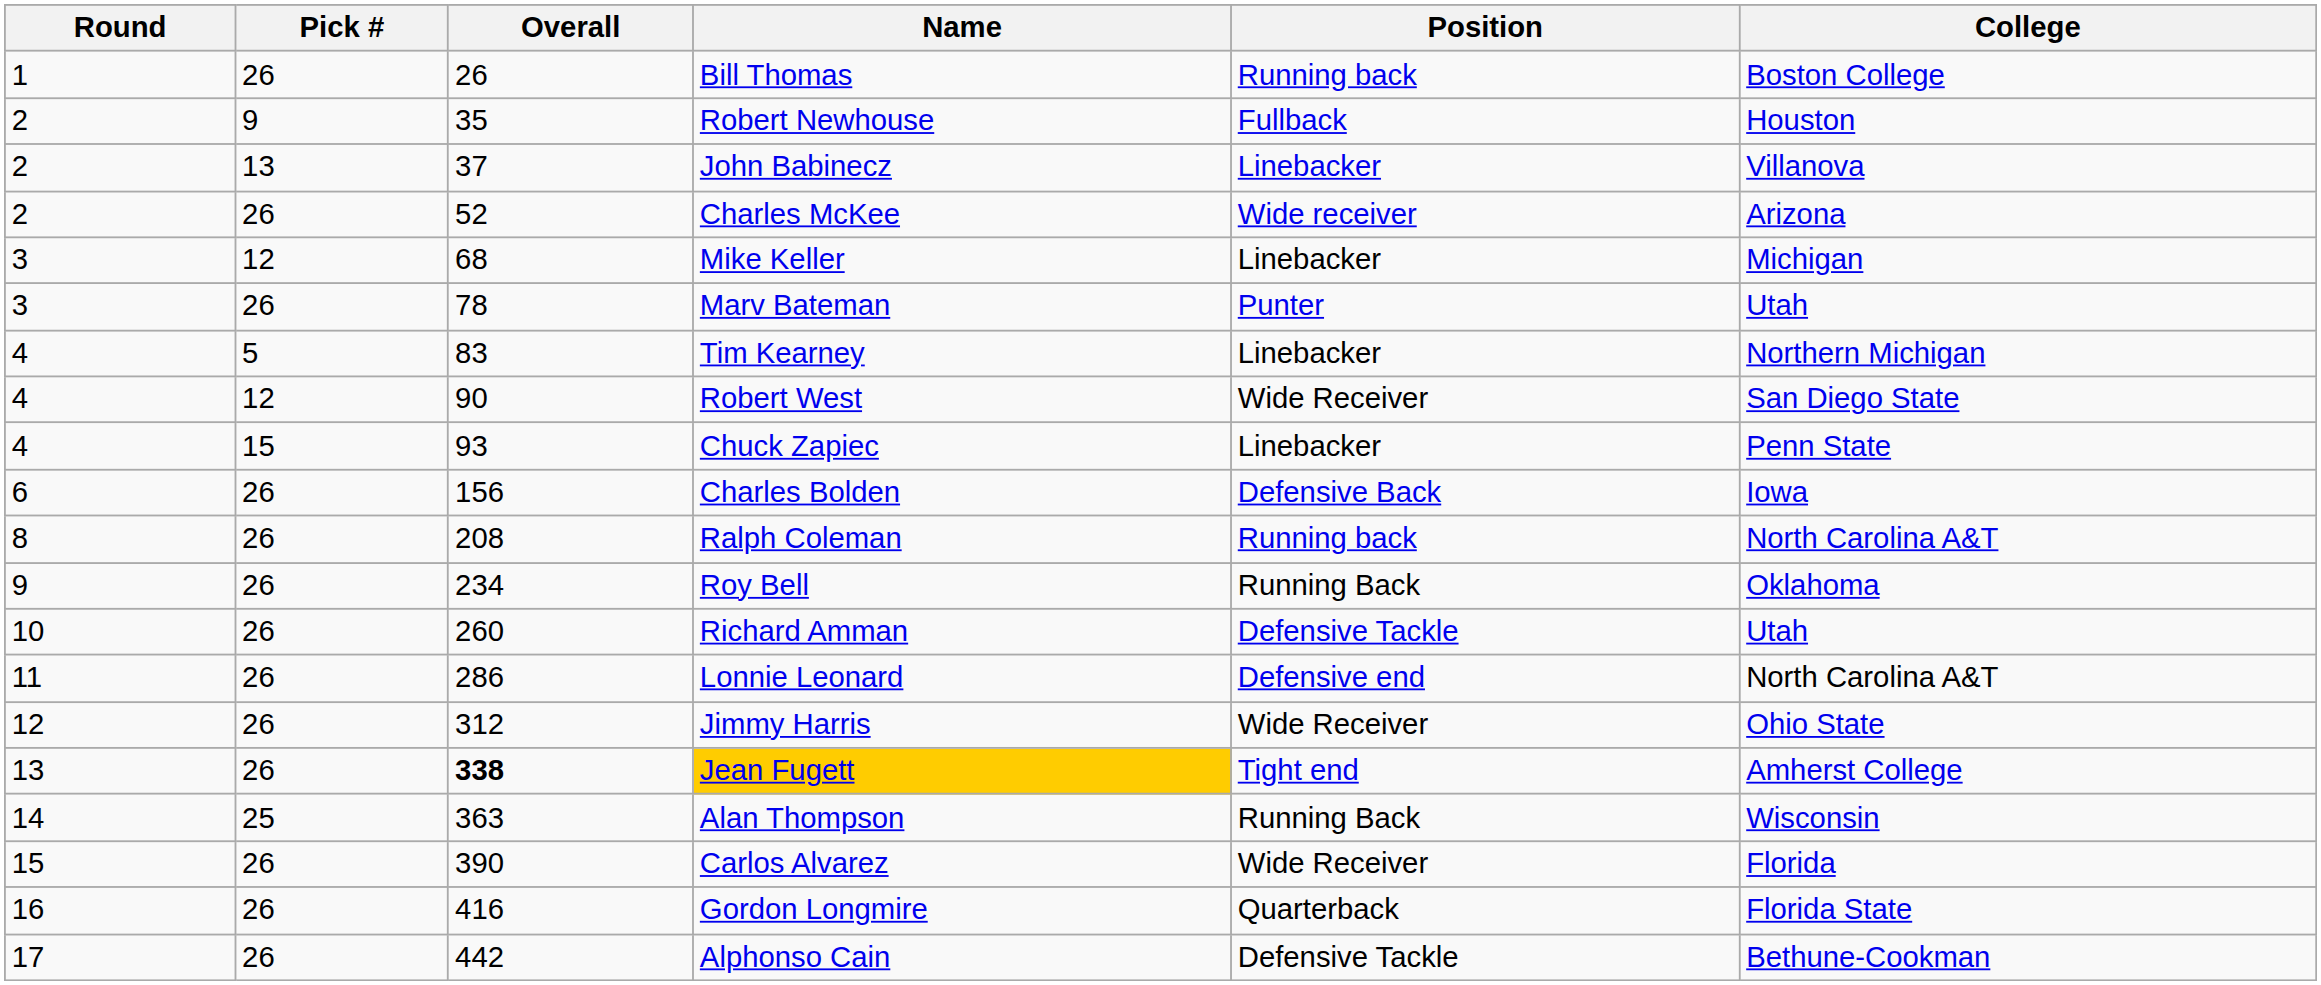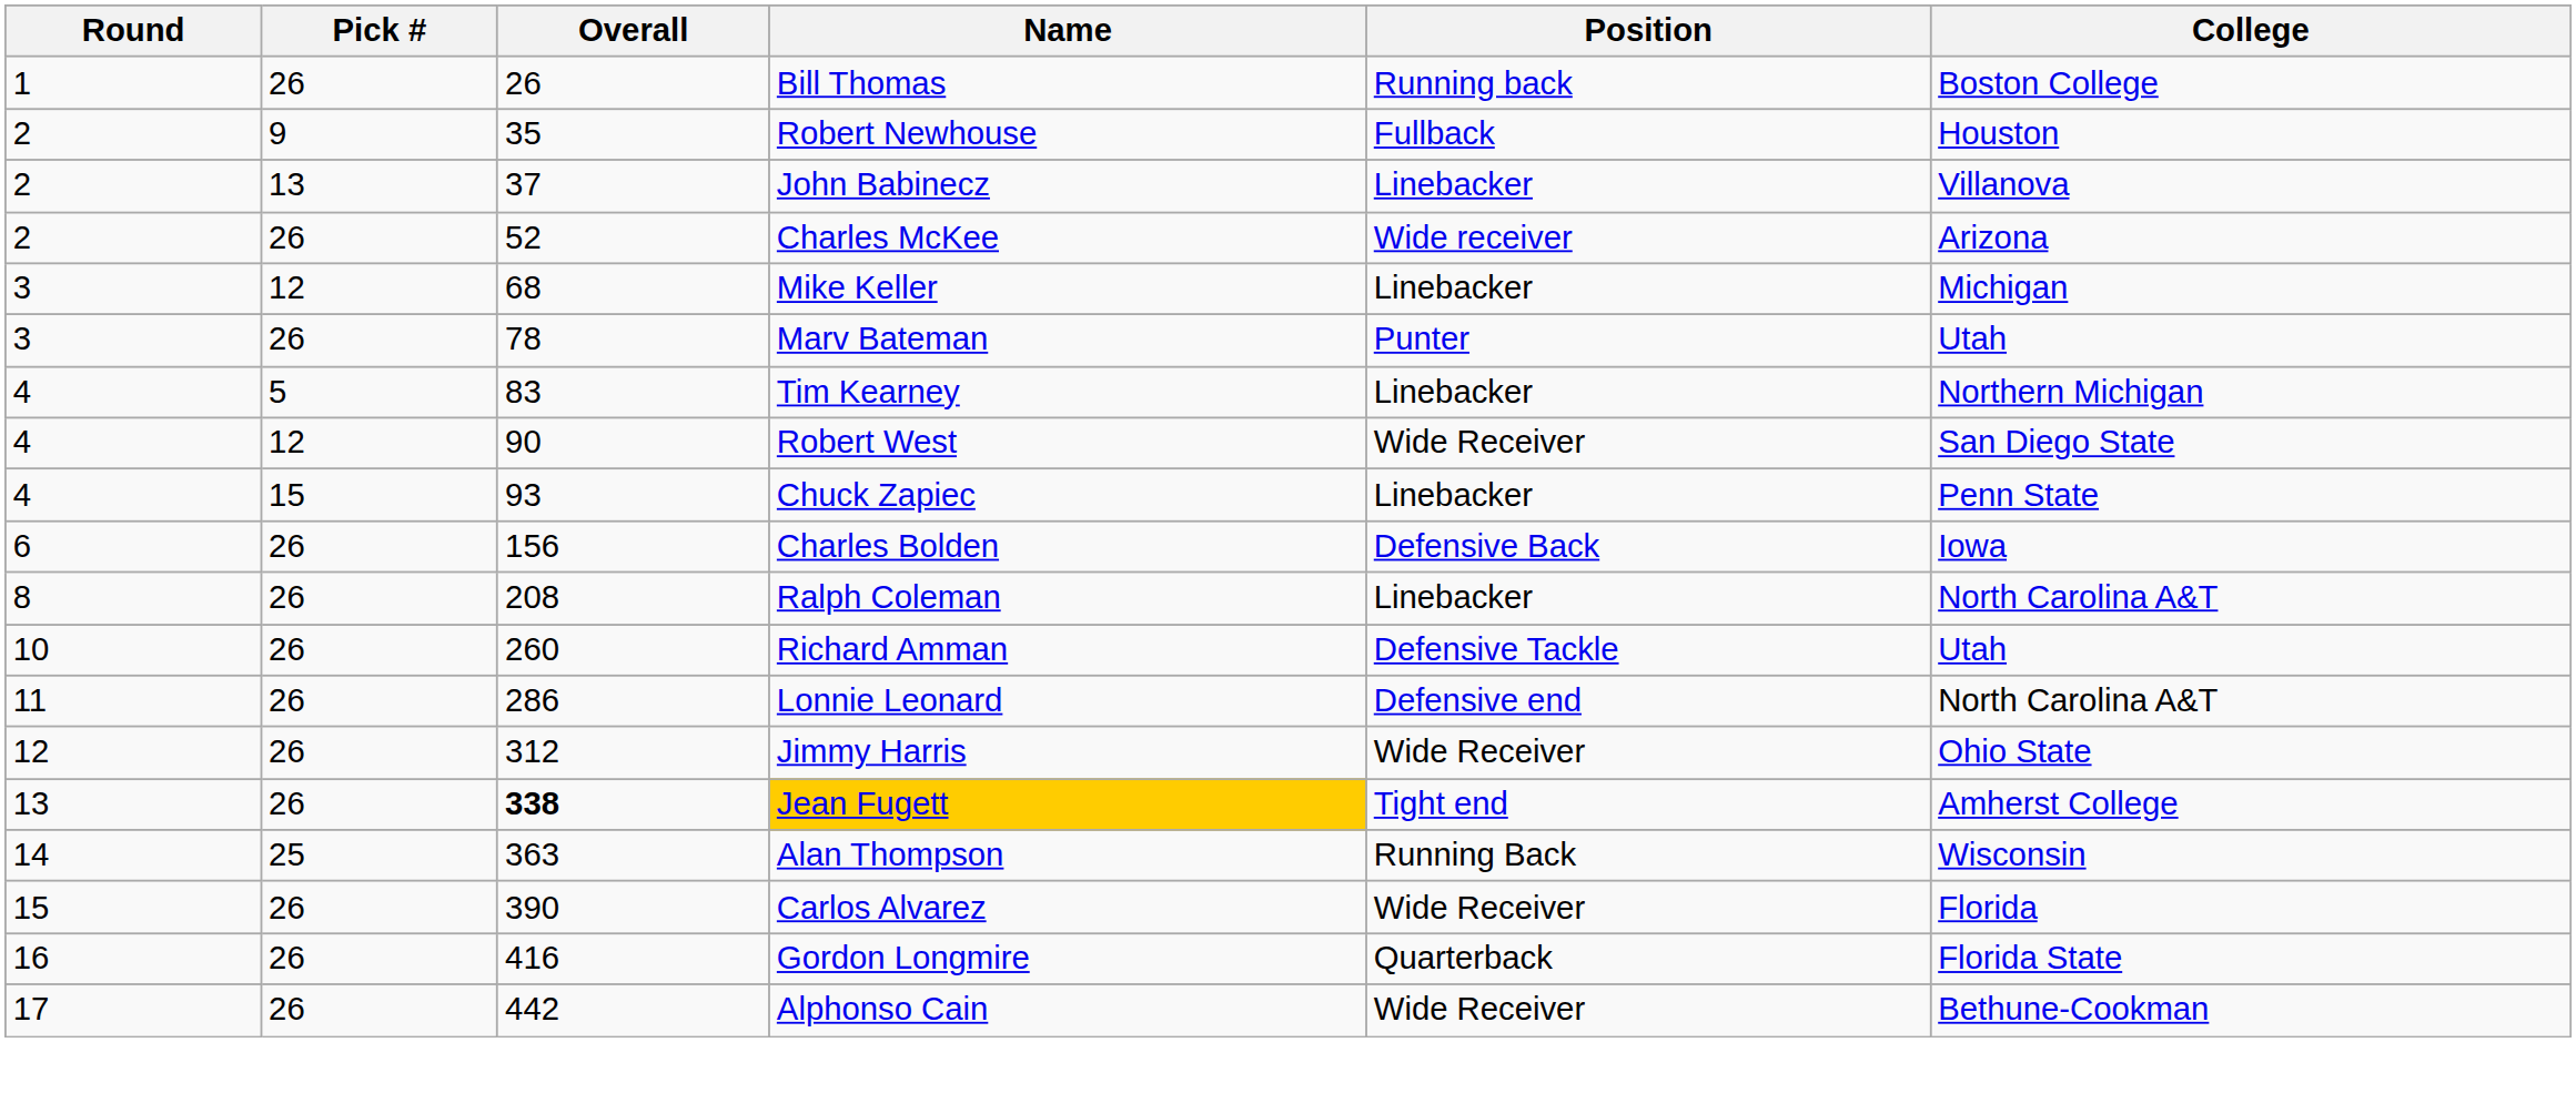 <table class="wikitable sortable sortable" style="width: 100%">
 <tr>
 <th>Round</th>
 <th>Pick #</th>
 <th>Overall</th>
 <th>Name</th>
 <th>Position</th>
 <th>College</th>
 </tr>
 <tr>
 <td>1</td>
 <td>26</td>
 <td>26</td>
 <td><a href='#'>Bill Thomas</a></td>
 <td><a href='#'>Running back</a></td>
 <td><a href='#'>Boston College</a></td>
 </tr>
 <tr>
 <td>2</td>
 <td>9</td>
 <td>35</td>
 <td><a href='#'>Robert Newhouse</a></td>
 <td><a href='#'>Fullback</a></td>
 <td><a href='#'>Houston</a></td>
 </tr>
 <tr>
 <td>2</td>
 <td>13</td>
 <td>37</td>
 <td><a href='#'>John Babinecz</a></td>
 <td><a href='#'>Linebacker</a></td>
 <td><a href='#'>Villanova</a></td>
 </tr>
 <tr>
 <td>2</td>
 <td>26</td>
 <td>52</td>
 <td><a href='#'>Charles McKee</a></td>
 <td><a href='#'>Wide receiver</a></td>
 <td><a href='#'>Arizona</a></td>
 </tr>
 <tr>
 <td>3</td>
 <td>12</td>
 <td>68</td>
 <td><a href='#'>Mike Keller</a></td>
 <td>Linebacker</td>
 <td><a href='#'>Michigan</a></td>
 </tr>
 <tr>
 <td>3</td>
 <td>26</td>
 <td>78</td>
 <td><a href='#'>Marv Bateman</a></td>
 <td><a href='#'>Punter</a></td>
 <td><a href='#'>Utah</a></td>
 </tr>
 <tr>
 <td>4</td>
 <td>5</td>
 <td>83</td>
 <td><a href='#'>Tim Kearney</a></td>
 <td>Linebacker</td>
 <td><a href='#'>Northern Michigan</a></td>
 </tr>
 <tr>
 <td>4</td>
 <td>12</td>
 <td>90</td>
 <td><a href='#'>Robert West</a></td>
 <td>Wide Receiver</td>
 <td><a href='#'>San Diego State</a></td>
 </tr>
 <tr>
 <td>4</td>
 <td>15</td>
 <td>93</td>
 <td><a href='#'>Chuck Zapiec</a></td>
 <td>Linebacker</td>
 <td><a href='#'>Penn State</a></td>
 </tr>
 <tr>
 <td>6</td>
 <td>26</td>
 <td>156</td>
 <td><a href='#'>Charles Bolden</a></td>
 <td><a href='#'>Defensive Back</a></td>
 <td><a href='#'>Iowa</a></td>
 </tr>
 <tr>
 <td>8</td>
 <td>26</td>
 <td>208</td>
 <td><a href='#'>Ralph Coleman</a></td>
-<td><a href='#'>Running back</a></td>
+<td>Linebacker</td>
 <td><a href='#'>North Carolina A&T</a></td>
-</tr>
-<tr>
-<td>9</td>
-<td>26</td>
-<td>234</td>
-<td><a href='#'>Roy Bell</a></td>
-<td>Running Back</td>
-<td><a href='#'>Oklahoma</a></td>
 </tr>
 <tr>
 <td>10</td>
 <td>26</td>
 <td>260</td>
 <td><a href='#'>Richard Amman</a></td>
 <td><a href='#'>Defensive Tackle</a></td>
 <td><a href='#'>Utah</a></td>
 </tr>
 <tr>
 <td>11</td>
 <td>26</td>
 <td>286</td>
 <td><a href='#'>Lonnie Leonard</a></td>
 <td><a href='#'>Defensive end</a></td>
 <td>North Carolina A&T</td>
 </tr>
 <tr>
 <td>12</td>
 <td>26</td>
 <td>312</td>
 <td><a href='#'>Jimmy Harris</a></td>
 <td>Wide Receiver</td>
 <td><a href='#'>Ohio State</a></td>
 </tr>
 <tr>
 <td>13</td>
 <td>26</td>
 <td><strong>338</strong></td>
 <td bgcolor=#FFCC00><a href='#'>Jean Fugett</a></td>
 <td><a href='#'>Tight end</a></td>
 <td><a href='#'>Amherst College</a></td>
 </tr>
 <tr>
 <td>14</td>
 <td>25</td>
 <td>363</td>
 <td><a href='#'>Alan Thompson</a></td>
 <td>Running Back</td>
 <td><a href='#'>Wisconsin</a></td>
 </tr>
 <tr>
 <td>15</td>
 <td>26</td>
 <td>390</td>
 <td><a href='#'>Carlos Alvarez</a></td>
 <td>Wide Receiver</td>
 <td><a href='#'>Florida</a></td>
 </tr>
 <tr>
 <td>16</td>
 <td>26</td>
 <td>416</td>
 <td><a href='#'>Gordon Longmire</a></td>
 <td>Quarterback</td>
 <td><a href='#'>Florida State</a></td>
 </tr>
 <tr>
 <td>17</td>
 <td>26</td>
 <td>442</td>
 <td><a href='#'>Alphonso Cain</a></td>
-<td>Defensive Tackle</td>
+<td>Wide Receiver</td>
 <td><a href='#'>Bethune-Cookman</a></td>
 </tr>
 </table>
